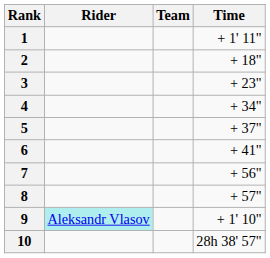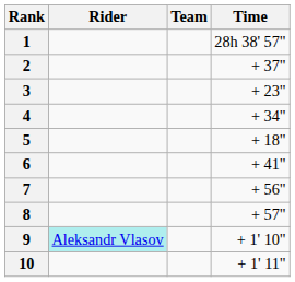 <table class="wikitable" margin-bottom:0;">
 <tr>
 <th scope="col">Rank</th>
 <th scope="col">Rider</th>
 <th scope="col">Team</th>
 <th scope="col">Time</th>
 </tr>
 <tr>
 <th scope="row">1</th>
 <td> </td>
 <td></td>
-<td align="right">+ 1' 11"</td>
+<td align="right">28h 38' 57"</td>
 </tr>
 <tr>
 <th scope="row">2</th>
 <td> </td>
 <td></td>
-<td align="right">+ 18"</td>
+<td align="right">+ 37"</td>
 </tr>
 <tr>
 <th scope="row">3</th>
 <td></td>
 <td></td>
 <td align="right">+ 23"</td>
 </tr>
 <tr>
 <th scope="row">4</th>
 <td></td>
 <td></td>
 <td align="right">+ 34"</td>
 </tr>
 <tr>
 <th scope="row">5</th>
 <td></td>
 <td></td>
-<td align="right">+ 37"</td>
+<td align="right">+ 18"</td>
 </tr>
 <tr>
 <th scope="row">6</th>
 <td></td>
 <td></td>
 <td align="right">+ 41"</td>
 </tr>
 <tr>
 <th scope="row">7</th>
 <td></td>
 <td></td>
 <td align="right">+ 56"</td>
 </tr>
 <tr>
 <th scope="row">8</th>
 <td></td>
 <td></td>
 <td align="right">+ 57"</td>
 </tr>
 <tr>
 <th scope="row">9</th>
 <td style="background: paleturquoise;"> <a href='#'>Aleksandr Vlasov</a></td>
 <td></td>
 <td align="right">+ 1' 10"</td>
 </tr>
 <tr>
 <th scope="row">10</th>
 <td></td>
 <td></td>
-<td align="right">28h 38' 57"</td>
+<td align="right">+ 1' 11"</td>
 </tr>
 </table>
